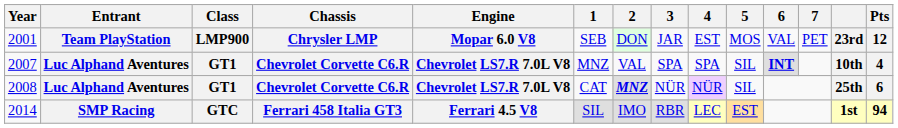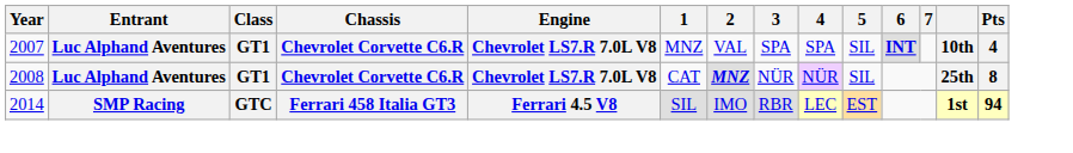 <table class="wikitable" style="text-align:center; font-size:85%">
 <tr>
 <th>Year</th>
 <th>Entrant</th>
 <th>Class</th>
 <th>Chassis</th>
 <th>Engine</th>
 <th>1</th>
 <th>2</th>
 <th>3</th>
 <th>4</th>
 <th>5</th>
 <th>6</th>
 <th>7</th>
 <th></th>
 <th>Pts</th>
-</tr>
-<tr>
-<td><a href='#'>2001</a></td>
-<th nowrap><a href='#'>Team PlayStation</a></th>
-<th>LMP900</th>
-<th nowrap><a href='#'>Chrysler LMP</a></th>
-<th nowrap><a href='#'>Mopar</a> 6.0 <a href='#'>V8</a></th>
-<td><a href='#'>SEB</a></td>
-<td style="background:#DFFFDF;"><a href='#'>DON</a><br></td>
-<td><a href='#'>JAR</a></td>
-<td><a href='#'>EST</a></td>
-<td><a href='#'>MOS</a></td>
-<td><a href='#'>VAL</a></td>
-<td><a href='#'>PET</a></td>
-<th>23rd</th>
-<th>12</th>
 </tr>
 <tr>
 <td><a href='#'>2007</a></td>
 <th nowrap><a href='#'>Luc Alphand</a> Aventures</th>
 <th>GT1</th>
 <th nowrap><a href='#'>Chevrolet Corvette C6.R</a></th>
 <th nowrap><a href='#'>Chevrolet</a> <a href='#'>LS7.R</a> 7.0L V8</th>
 <td><a href='#'>MNZ</a></td>
 <td><a href='#'>VAL</a></td>
 <td><a href='#'>SPA</a></td>
 <td><a href='#'>SPA</a></td>
 <td><a href='#'>SIL</a></td>
 <td style="background:#DFDFDF;"><strong><a href='#'>INT</a></strong><br></td>
 <td></td>
 <th>10th</th>
 <th>4</th>
 </tr>
 <tr>
 <td><a href='#'>2008</a></td>
 <th nowrap><a href='#'>Luc Alphand</a> Aventures</th>
 <th>GT1</th>
 <th nowrap><a href='#'>Chevrolet Corvette C6.R</a></th>
 <th nowrap><a href='#'>Chevrolet</a> <a href='#'>LS7.R</a> 7.0L V8</th>
 <td><a href='#'>CAT</a></td>
 <td style="background:#DFDFDF;"><strong><em><a href='#'>MNZ</a></em></strong><br></td>
 <td><a href='#'>NÜR</a></td>
 <td style="background:#EFCFFF;"><a href='#'>NÜR</a><br></td>
 <td><a href='#'>SIL</a></td>
 <td colspan=2></td>
 <th>25th</th>
-<th>6</th>
+<th>8</th>
 </tr>
 <tr>
 <td><a href='#'>2014</a></td>
 <th nowrap><a href='#'>SMP Racing</a></th>
 <th>GTC</th>
 <th nowrap><a href='#'>Ferrari 458 Italia GT3</a></th>
 <th nowrap><a href='#'>Ferrari</a> 4.5 <a href='#'>V8</a></th>
 <td style="background:#DFDFDF;"><a href='#'>SIL</a><br></td>
 <td style="background:#DFDFDF;"><a href='#'>IMO</a><br></td>
 <td style="background:#DFDFDF;"><a href='#'>RBR</a><br></td>
 <td style="background:#FFFFBF;"><a href='#'>LEC</a><br></td>
 <td style="background:#FFDF9F;"><a href='#'>EST</a><br></td>
 <td colspan=2></td>
 <th style="background:#FFFFBF;">1st</th>
 <th style="background:#FFFFBF;">94</th>
 </tr>
 </table>
